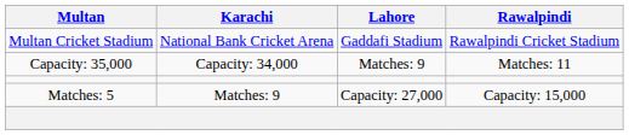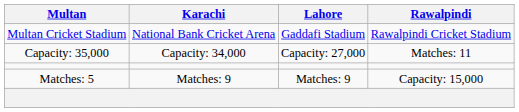 <table class="wikitable" style="text-align:center">
 <tr>
 <th><a href='#'>Multan</a></th>
 <th><a href='#'>Karachi</a></th>
 <th><a href='#'>Lahore</a></th>
 <th><a href='#'>Rawalpindi</a></th>
 </tr>
 <tr>
 <td><a href='#'>Multan Cricket Stadium</a></td>
 <td><a href='#'>National Bank Cricket Arena</a></td>
 <td><a href='#'>Gaddafi Stadium</a></td>
 <td><a href='#'>Rawalpindi Cricket Stadium</a></td>
 </tr>
 <tr>
 <td>Capacity: 35,000</td>
 <td>Capacity: 34,000</td>
-<td>Matches: 9</td>
+<td>Capacity: 27,000</td>
 <td>Matches: 11</td>
 </tr>
 <tr>
 <td></td>
 <td></td>
 <td></td>
 <td></td>
 </tr>
 <tr>
 <td>Matches: 5</td>
 <td>Matches: 9</td>
-<td>Capacity: 27,000</td>
+<td>Matches: 9</td>
 <td>Capacity: 15,000</td>
 </tr>
 <tr>
 <th colspan="5"><br></th>
 </tr>
 </table>
